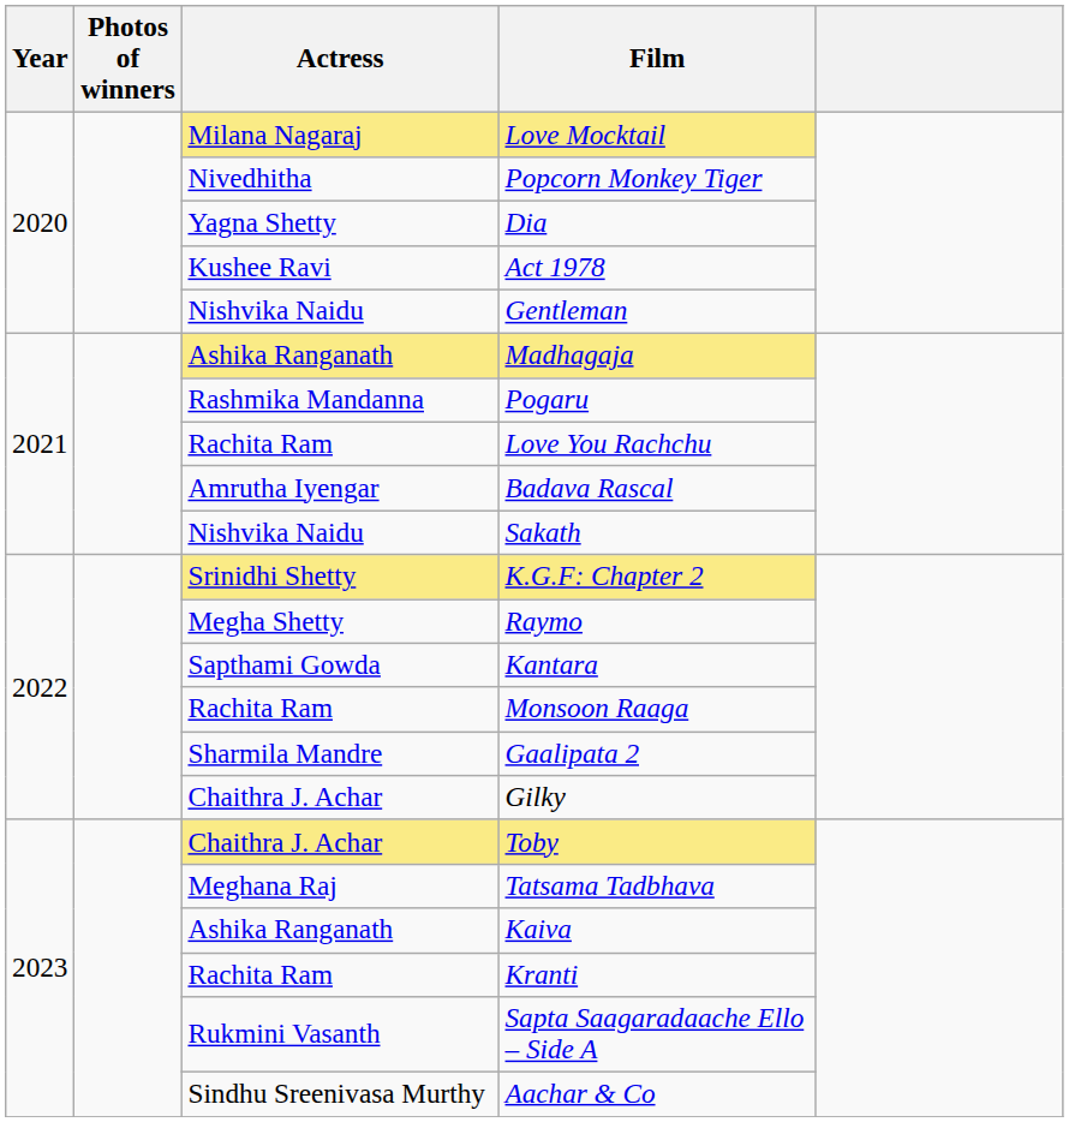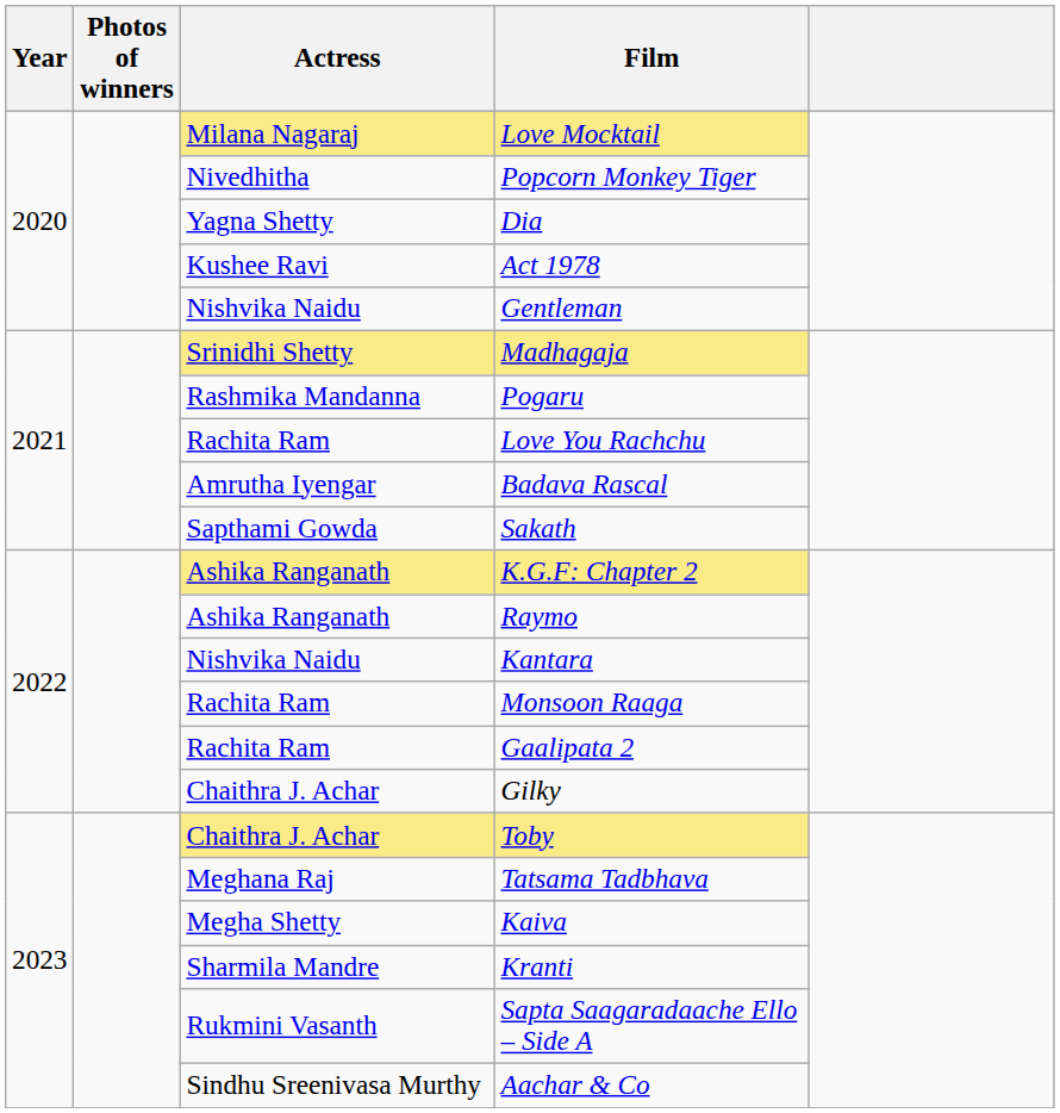 <table class="wikitable sortable">
 <tr>
 <th style="width:5%;text-align:center;">Year</th>
 <th style="width:5%;text-align:center;">Photos of winners</th>
 <th style="width:30%;text-align:center;">Actress</th>
 <th style="width:30%;text-align:center;">Film</th>
 <th class="unsortable"></th>
 </tr>
 <tr>
 <td rowspan=5 style="text-align:center">2020 </td>
 <td rowspan=5 style="text-align:center"></td>
 <td style="background:#FAEB86;"><a href='#'>Milana Nagaraj</a> </td>
 <td style="background:#FAEB86;"><em><a href='#'>Love Mocktail</a></em></td>
 <td rowspan=5 style="text-align:center"></td>
 </tr>
 <tr>
 <td><a href='#'>Nivedhitha</a></td>
 <td><em><a href='#'>Popcorn Monkey Tiger</a></em></td>
 </tr>
 <tr>
 <td><a href='#'>Yagna Shetty</a></td>
 <td><a href='#'><em>Dia</em></a></td>
 </tr>
 <tr>
 <td><a href='#'>Kushee Ravi</a></td>
 <td><em><a href='#'>Act 1978</a></em></td>
 </tr>
 <tr>
 <td><a href='#'>Nishvika Naidu</a></td>
 <td><a href='#'><em>Gentleman</em></a></td>
 </tr>
 <tr>
 <td rowspan=5 style="text-align:center">2021 </td>
 <td rowspan=5 style="text-align:center"></td>
-<td style="background:#FAEB86;"><a href='#'>Ashika Ranganath</a> </td>
+<td style="background:#FAEB86;"><a href='#'>Srinidhi Shetty</a> </td>
 <td style="background:#FAEB86;"><em><a href='#'>Madhagaja</a></em></td>
 <td rowspan=5 style="text-align:center"></td>
 </tr>
 <tr>
 <td><a href='#'>Rashmika Mandanna</a></td>
 <td><em><a href='#'>Pogaru</a></em></td>
 </tr>
 <tr>
 <td><a href='#'>Rachita Ram</a></td>
 <td><em><a href='#'>Love You Rachchu</a></em></td>
 </tr>
 <tr>
 <td><a href='#'>Amrutha Iyengar</a></td>
 <td><em><a href='#'>Badava Rascal</a></em></td>
 </tr>
 <tr>
-<td><a href='#'>Nishvika Naidu</a></td>
+<td><a href='#'>Sapthami Gowda</a></td>
 <td><em><a href='#'>Sakath</a></em></td>
 </tr>
 <tr>
 <td rowspan=6 style="text-align:center">2022 </td>
 <td rowspan=6 style="text-align:center"></td>
-<td style="background:#FAEB86;"><a href='#'>Srinidhi Shetty</a> </td>
+<td style="background:#FAEB86;"><a href='#'>Ashika Ranganath</a> </td>
 <td style="background:#FAEB86;"><em><a href='#'>K.G.F: Chapter 2</a></em></td>
 <td rowspan=6 style="text-align:center"></td>
 </tr>
 <tr>
-<td><a href='#'>Megha Shetty</a></td>
+<td><a href='#'>Ashika Ranganath</a></td>
 <td><em><a href='#'>Raymo</a></em></td>
 </tr>
 <tr>
-<td><a href='#'>Sapthami Gowda</a></td>
+<td><a href='#'>Nishvika Naidu</a></td>
 <td><em><a href='#'>Kantara</a></em></td>
 </tr>
 <tr>
 <td><a href='#'>Rachita Ram</a></td>
 <td><em><a href='#'>Monsoon Raaga</a></em></td>
 </tr>
 <tr>
-<td><a href='#'>Sharmila Mandre</a></td>
+<td><a href='#'>Rachita Ram</a></td>
 <td><em><a href='#'>Gaalipata 2</a></em></td>
 </tr>
 <tr>
 <td><a href='#'>Chaithra J. Achar</a></td>
 <td><em>Gilky</em></td>
 </tr>
 <tr>
 <td rowspan=6 style="text-align:center">2023 </td>
 <td rowspan=6 style="text-align:center"></td>
 <td style="background:#FAEB86;"><a href='#'>Chaithra J. Achar</a> </td>
 <td style="background:#FAEB86;"><em><a href='#'>Toby</a></em></td>
 <td rowspan=6 style="text-align:center"></td>
 </tr>
 <tr>
 <td><a href='#'>Meghana Raj</a></td>
 <td><em><a href='#'>Tatsama Tadbhava</a></em></td>
 </tr>
 <tr>
-<td><a href='#'>Ashika Ranganath</a></td>
+<td><a href='#'>Megha Shetty</a></td>
 <td><a href='#'><em>Kaiva</em></a></td>
 </tr>
 <tr>
-<td><a href='#'>Rachita Ram</a></td>
+<td><a href='#'>Sharmila Mandre</a></td>
 <td><em><a href='#'>Kranti</a></em></td>
 </tr>
 <tr>
 <td><a href='#'>Rukmini Vasanth</a></td>
 <td><em><a href='#'>Sapta Saagaradaache Ello – Side A</a></em></td>
 </tr>
 <tr>
 <td>Sindhu Sreenivasa Murthy</td>
 <td><em><a href='#'>Aachar & Co</a></em></td>
 </tr>
 </table>
